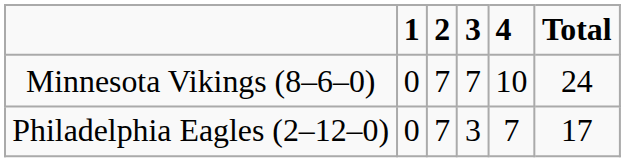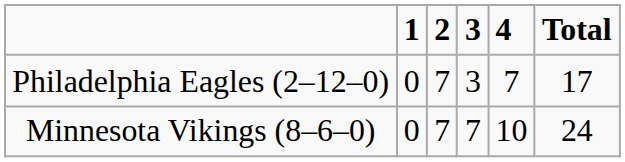 <table class="wikitable" 80%>
 <tr>
 <td></td>
 <td><strong>1</strong></td>
 <td><strong>2</strong></td>
 <td><strong>3</strong></td>
 <td><strong>4</strong></td>
 <td><strong>Total</strong></td>
 </tr>
 <tr style="text-align:center;" bgcolor="">
+<td>Philadelphia Eagles (2–12–0)</td>
+<td>0</td>
+<td>7</td>
+<td>3</td>
+<td>7</td>
+<td>17</td>
+</tr>
+<tr style="text-align:center;" bgcolor="">
 <td>Minnesota Vikings (8–6–0)</td>
 <td>0</td>
 <td>7</td>
 <td>7</td>
 <td>10</td>
 <td>24</td>
 </tr>
-<tr style="text-align:center;" bgcolor="">
-<td>Philadelphia Eagles (2–12–0)</td>
-<td>0</td>
-<td>7</td>
-<td>3</td>
-<td>7</td>
-<td>17</td>
-</tr>
 </table>
